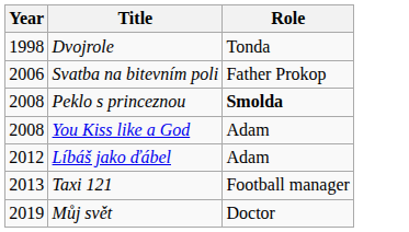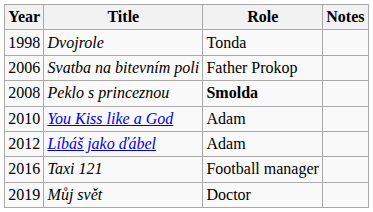 <table class="wikitable sortable">
 <tr>
 <th>Year</th>
 <th>Title</th>
 <th>Role</th>
+<th class="unsortable">Notes</th>
 </tr>
 <tr>
 <td>1998</td>
 <td><em>Dvojrole</em></td>
 <td>Tonda</td>
+<td></td>
 </tr>
 <tr>
 <td>2006</td>
 <td><em>Svatba na bitevním poli</em></td>
 <td>Father Prokop</td>
+<td></td>
 </tr>
 <tr>
 <td>2008</td>
 <td><em>Peklo s princeznou</em></td>
 <td><strong>Smolda</strong></td>
+<td></td>
 </tr>
 <tr>
-<td>2008</td>
+<td>2010</td>
 <td><em><a href='#'>You Kiss like a God</a></em></td>
 <td>Adam</td>
+<td></td>
 </tr>
 <tr>
 <td>2012</td>
 <td><em><a href='#'>Líbáš jako ďábel</a></em></td>
 <td>Adam</td>
+<td></td>
 </tr>
 <tr>
-<td>2013</td>
+<td>2016</td>
 <td><em>Taxi 121</em></td>
 <td>Football manager</td>
+<td></td>
 </tr>
 <tr>
 <td>2019</td>
 <td><em>Můj svět</em></td>
 <td>Doctor</td>
+<td></td>
 </tr>
 </table>
